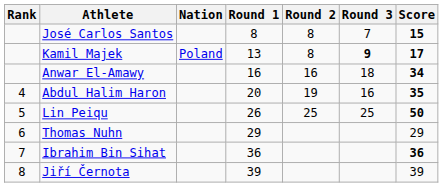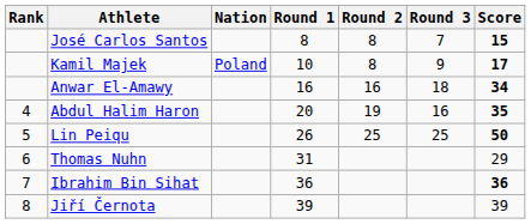 <table class="wikitable sortable" style="text-align:center">
 <tr>
 <th>Rank</th>
 <th>Athlete</th>
 <th>Nation</th>
 <th>Round 1</th>
 <th>Round 2</th>
 <th>Round 3</th>
 <th>Score</th>
 </tr>
 <tr>
 <td></td>
 <td align=left><a href='#'>José Carlos Santos</a></td>
 <td align=left></td>
 <td>8</td>
 <td>8</td>
 <td>7</td>
 <td><strong>15</strong></td>
 </tr>
 <tr>
 <td></td>
 <td align=left><a href='#'>Kamil Majek</a></td>
 <td align=left> <a href='#'>Poland</a></td>
-<td>13</td>
+<td>10</td>
 <td>8</td>
-<td><strong>9</strong></td>
+<td>9</td>
 <td><strong>17</strong></td>
 </tr>
 <tr>
 <td></td>
 <td align=left><a href='#'>Anwar El-Amawy</a></td>
 <td align=left></td>
 <td>16</td>
 <td>16</td>
 <td>18</td>
 <td><strong>34</strong></td>
 </tr>
 <tr>
 <td>4</td>
 <td align=left><a href='#'>Abdul Halim Haron</a></td>
 <td align=left></td>
 <td>20</td>
 <td>19</td>
 <td>16</td>
 <td><strong>35</strong></td>
 </tr>
 <tr>
 <td>5</td>
 <td align=left><a href='#'>Lin Peiqu</a></td>
 <td align=left></td>
 <td>26</td>
 <td>25</td>
 <td>25</td>
 <td><strong>50</strong></td>
 </tr>
 <tr>
 <td>6</td>
 <td align=left><a href='#'>Thomas Nuhn</a></td>
 <td align=left></td>
-<td>29</td>
+<td>31</td>
 <td></td>
 <td></td>
 <td>29</td>
 </tr>
 <tr>
 <td>7</td>
 <td align=left><a href='#'>Ibrahim Bin Sihat</a></td>
 <td align=left></td>
 <td>36</td>
 <td></td>
 <td></td>
 <td><strong>36</strong></td>
 </tr>
 <tr>
 <td>8</td>
 <td align=left><a href='#'>Jiří Černota</a></td>
 <td align=left></td>
 <td>39</td>
 <td></td>
 <td></td>
 <td>39</td>
 </tr>
 </table>
